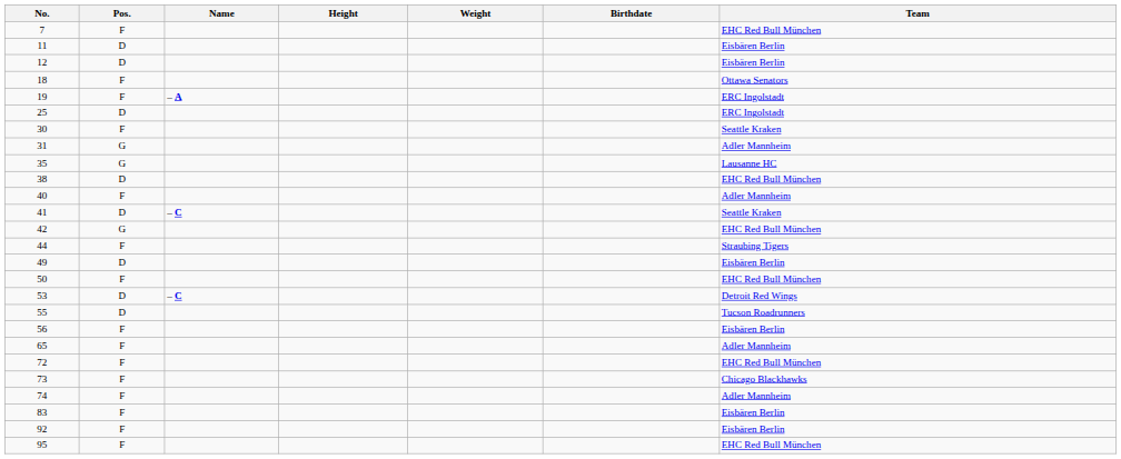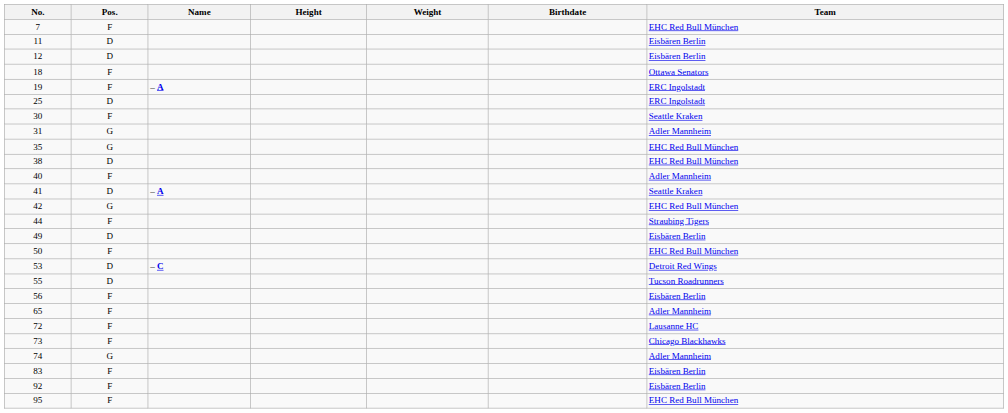 <table width="80%" class="wikitable sortable" style="font-size: 90%; text-align: center;">
 <tr>
 <th>No.</th>
 <th>Pos.</th>
 <th>Name</th>
 <th>Height</th>
 <th>Weight</th>
 <th>Birthdate</th>
 <th>Team</th>
 </tr>
 <tr>
 <td>7</td>
 <td>F</td>
 <td align="left"></td>
 <td></td>
 <td></td>
 <td></td>
 <td style="text-align:left;"> <a href='#'>EHC Red Bull München</a></td>
 </tr>
 <tr>
 <td>11</td>
 <td>D</td>
 <td align="left"></td>
 <td></td>
 <td></td>
 <td></td>
 <td style="text-align:left;"> <a href='#'>Eisbären Berlin</a></td>
 </tr>
 <tr>
 <td>12</td>
 <td>D</td>
 <td align="left"></td>
 <td></td>
 <td></td>
 <td></td>
 <td style="text-align:left;"> <a href='#'>Eisbären Berlin</a></td>
 </tr>
 <tr>
 <td>18</td>
 <td>F</td>
 <td align="left"></td>
 <td></td>
 <td></td>
 <td></td>
 <td style="text-align:left;"> <a href='#'>Ottawa Senators</a></td>
 </tr>
 <tr>
 <td>19</td>
 <td>F</td>
 <td align="left"> – <strong><a href='#'>A</a></strong></td>
 <td></td>
 <td></td>
 <td></td>
 <td style="text-align:left;"> <a href='#'>ERC Ingolstadt</a></td>
 </tr>
 <tr>
 <td>25</td>
 <td>D</td>
 <td align="left"></td>
 <td></td>
 <td></td>
 <td></td>
 <td style="text-align:left;"> <a href='#'>ERC Ingolstadt</a></td>
 </tr>
 <tr>
 <td>30</td>
 <td>F</td>
 <td align="left"></td>
 <td></td>
 <td></td>
 <td></td>
 <td style="text-align:left;"> <a href='#'>Seattle Kraken</a></td>
 </tr>
 <tr>
 <td>31</td>
 <td>G</td>
 <td align="left"></td>
 <td></td>
 <td></td>
 <td></td>
 <td style="text-align:left;"> <a href='#'>Adler Mannheim</a></td>
 </tr>
 <tr>
 <td>35</td>
 <td>G</td>
 <td align="left"></td>
 <td></td>
 <td></td>
 <td></td>
-<td style="text-align:left;"> <a href='#'>Lausanne HC</a></td>
+<td style="text-align:left;"> <a href='#'>EHC Red Bull München</a></td>
 </tr>
 <tr>
 <td>38</td>
 <td>D</td>
 <td align="left"></td>
 <td></td>
 <td></td>
 <td></td>
 <td style="text-align:left;"> <a href='#'>EHC Red Bull München</a></td>
 </tr>
 <tr>
 <td>40</td>
 <td>F</td>
 <td align="left"></td>
 <td></td>
 <td></td>
 <td></td>
 <td style="text-align:left;"> <a href='#'>Adler Mannheim</a></td>
 </tr>
 <tr>
 <td>41</td>
 <td>D</td>
-<td align="left"> – <strong><a href='#'>C</a></strong></td>
+<td align="left"> – <strong><a href='#'>A</a></strong></td>
 <td></td>
 <td></td>
 <td></td>
 <td style="text-align:left;"> <a href='#'>Seattle Kraken</a></td>
 </tr>
 <tr>
 <td>42</td>
 <td>G</td>
 <td align="left"></td>
 <td></td>
 <td></td>
 <td></td>
 <td style="text-align:left;"> <a href='#'>EHC Red Bull München</a></td>
 </tr>
 <tr>
 <td>44</td>
 <td>F</td>
 <td align="left"></td>
 <td></td>
 <td></td>
 <td></td>
 <td style="text-align:left;"> <a href='#'>Straubing Tigers</a></td>
 </tr>
 <tr>
 <td>49</td>
 <td>D</td>
 <td align="left"></td>
 <td></td>
 <td></td>
 <td></td>
 <td style="text-align:left;"> <a href='#'>Eisbären Berlin</a></td>
 </tr>
 <tr>
 <td>50</td>
 <td>F</td>
 <td align="left"></td>
 <td></td>
 <td></td>
 <td></td>
 <td style="text-align:left;"> <a href='#'>EHC Red Bull München</a></td>
 </tr>
 <tr>
 <td>53</td>
 <td>D</td>
 <td align="left"> – <strong><a href='#'>C</a></strong></td>
 <td></td>
 <td></td>
 <td></td>
 <td style="text-align:left;"> <a href='#'>Detroit Red Wings</a></td>
 </tr>
 <tr>
 <td>55</td>
 <td>D</td>
 <td align="left"></td>
 <td></td>
 <td></td>
 <td></td>
 <td style="text-align:left;"> <a href='#'>Tucson Roadrunners</a></td>
 </tr>
 <tr>
 <td>56</td>
 <td>F</td>
 <td align="left"></td>
 <td></td>
 <td></td>
 <td></td>
 <td style="text-align:left;"> <a href='#'>Eisbären Berlin</a></td>
 </tr>
 <tr>
 <td>65</td>
 <td>F</td>
 <td align="left"></td>
 <td></td>
 <td></td>
 <td></td>
 <td style="text-align:left;"> <a href='#'>Adler Mannheim</a></td>
 </tr>
 <tr>
 <td>72</td>
 <td>F</td>
 <td align="left"></td>
 <td></td>
 <td></td>
 <td></td>
-<td style="text-align:left;"> <a href='#'>EHC Red Bull München</a></td>
+<td style="text-align:left;"> <a href='#'>Lausanne HC</a></td>
 </tr>
 <tr>
 <td>73</td>
 <td>F</td>
 <td align="left"></td>
 <td></td>
 <td></td>
 <td></td>
 <td style="text-align:left;"> <a href='#'>Chicago Blackhawks</a></td>
 </tr>
 <tr>
 <td>74</td>
-<td>F</td>
+<td>G</td>
 <td align="left"></td>
 <td></td>
 <td></td>
 <td></td>
 <td style="text-align:left;"> <a href='#'>Adler Mannheim</a></td>
 </tr>
 <tr>
 <td>83</td>
 <td>F</td>
 <td align="left"></td>
 <td></td>
 <td></td>
 <td></td>
 <td style="text-align:left;"> <a href='#'>Eisbären Berlin</a></td>
 </tr>
 <tr>
 <td>92</td>
 <td>F</td>
 <td align="left"></td>
 <td></td>
 <td></td>
 <td></td>
 <td style="text-align:left;"> <a href='#'>Eisbären Berlin</a></td>
 </tr>
 <tr>
 <td>95</td>
 <td>F</td>
 <td align="left"></td>
 <td></td>
 <td></td>
 <td></td>
 <td style="text-align:left;"> <a href='#'>EHC Red Bull München</a></td>
 </tr>
 </table>
